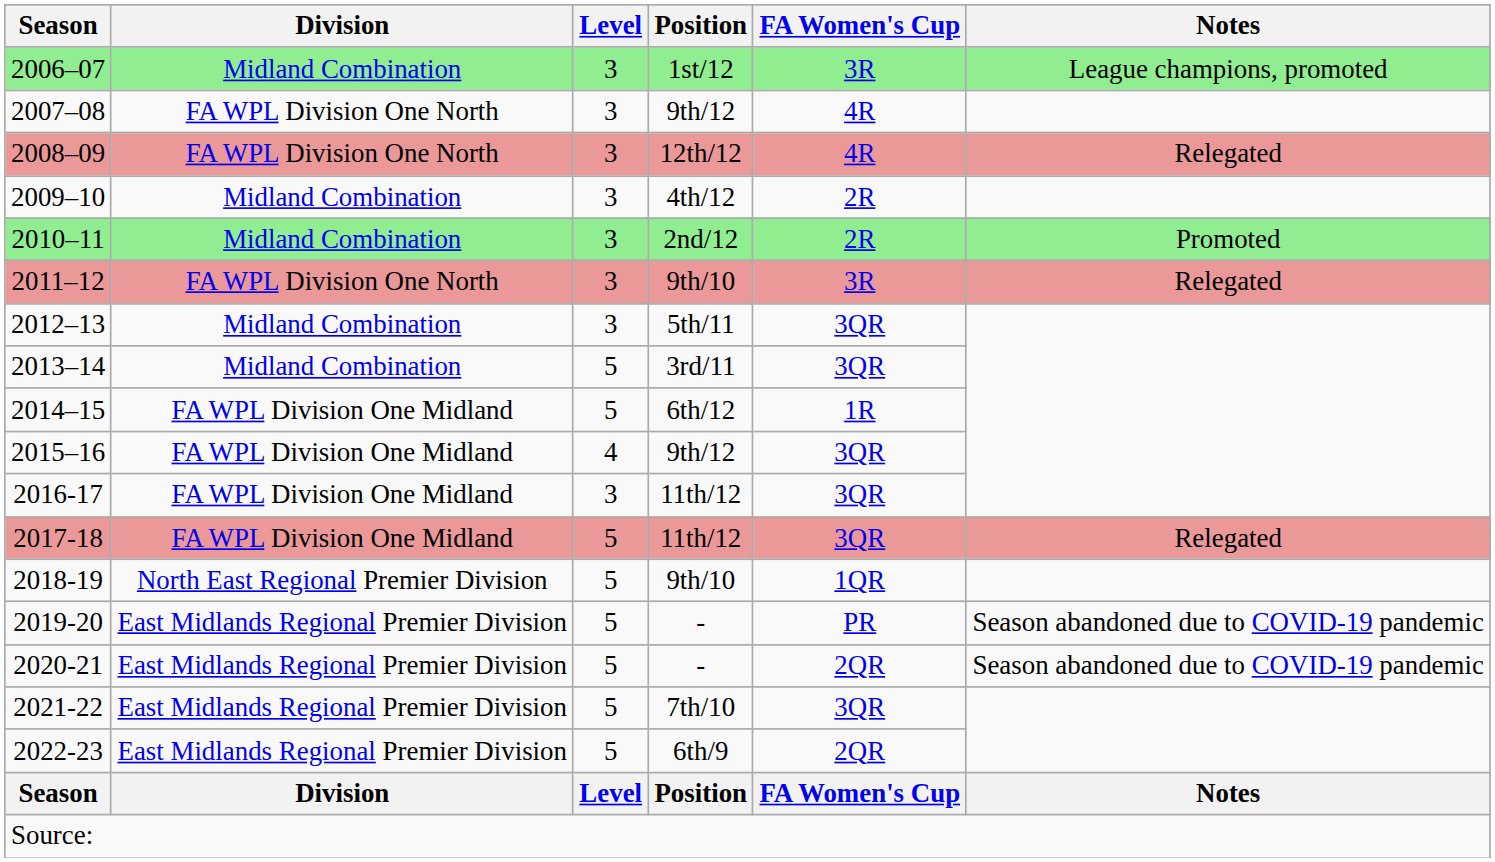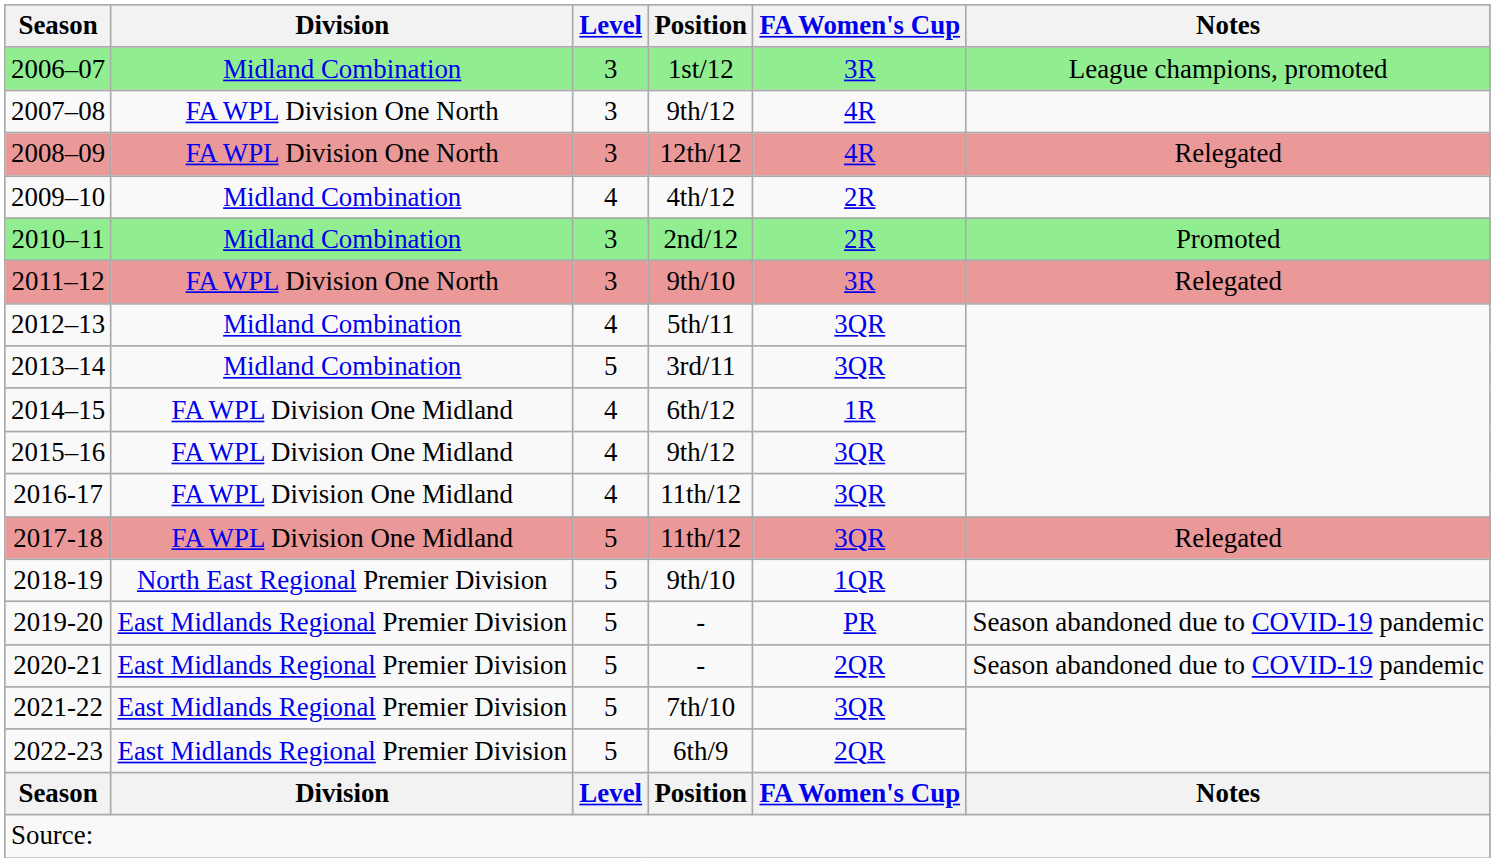 <table class="wikitable collapsible collapsed" style=text-align:center>
 <tr>
 <th>Season</th>
 <th>Division</th>
 <th><a href='#'>Level</a></th>
 <th>Position</th>
 <th><a href='#'>FA Women's Cup</a></th>
 <th>Notes</th>
 </tr>
 <tr bgcolor="#90EE90">
 <td>2006–07</td>
 <td><a href='#'>Midland Combination</a></td>
 <td>3</td>
 <td>1st/12</td>
 <td><a href='#'>3R</a></td>
 <td>League champions, promoted</td>
 </tr>
 <tr>
 <td>2007–08</td>
 <td><a href='#'>FA WPL</a> Division One North</td>
 <td>3</td>
 <td>9th/12</td>
 <td><a href='#'>4R</a></td>
 </tr>
 <tr bgcolor="#EB9898">
 <td>2008–09</td>
 <td><a href='#'>FA WPL</a> Division One North</td>
 <td>3</td>
 <td>12th/12</td>
 <td><a href='#'>4R</a></td>
 <td>Relegated</td>
 </tr>
 <tr>
 <td>2009–10</td>
 <td><a href='#'>Midland Combination</a></td>
-<td>3</td>
+<td>4</td>
 <td>4th/12</td>
 <td><a href='#'>2R</a></td>
 </tr>
 <tr bgcolor="#90EE90">
 <td>2010–11</td>
 <td><a href='#'>Midland Combination</a></td>
 <td>3</td>
 <td>2nd/12</td>
 <td><a href='#'>2R</a></td>
 <td>Promoted</td>
 </tr>
 <tr bgcolor="#EB9898">
 <td>2011–12</td>
 <td><a href='#'>FA WPL</a> Division One North</td>
 <td>3</td>
 <td>9th/10</td>
 <td><a href='#'>3R</a></td>
 <td>Relegated</td>
 </tr>
 <tr>
 <td>2012–13</td>
 <td><a href='#'>Midland Combination</a></td>
-<td>3</td>
+<td>4</td>
 <td>5th/11</td>
 <td><a href='#'>3QR</a></td>
 </tr>
 <tr>
 <td>2013–14</td>
 <td><a href='#'>Midland Combination</a></td>
 <td>5</td>
 <td>3rd/11</td>
 <td><a href='#'>3QR</a></td>
 </tr>
 <tr>
 <td>2014–15</td>
 <td><a href='#'>FA WPL</a> Division One Midland</td>
-<td>5</td>
+<td>4</td>
 <td>6th/12</td>
 <td><a href='#'>1R</a></td>
 </tr>
 <tr>
 <td>2015–16</td>
 <td><a href='#'>FA WPL</a> Division One Midland</td>
 <td>4</td>
 <td>9th/12</td>
 <td><a href='#'>3QR</a></td>
 </tr>
 <tr>
 <td>2016-17</td>
 <td><a href='#'>FA WPL</a> Division One Midland</td>
-<td>3</td>
+<td>4</td>
 <td>11th/12</td>
 <td><a href='#'>3QR</a></td>
 </tr>
 <tr bgcolor="#EB9898">
 <td>2017-18</td>
 <td><a href='#'>FA WPL</a> Division One Midland</td>
 <td>5</td>
 <td>11th/12</td>
 <td><a href='#'>3QR</a></td>
 <td>Relegated</td>
 </tr>
 <tr>
 <td>2018-19</td>
 <td><a href='#'>North East Regional</a> Premier Division</td>
 <td>5</td>
 <td>9th/10</td>
 <td><a href='#'>1QR</a></td>
 </tr>
 <tr>
 <td>2019-20</td>
 <td><a href='#'>East Midlands Regional</a> Premier Division</td>
 <td>5</td>
 <td>-</td>
 <td><a href='#'>PR</a></td>
 <td>Season abandoned due to <a href='#'>COVID-19</a> pandemic</td>
 </tr>
 <tr>
 <td>2020-21</td>
 <td><a href='#'>East Midlands Regional</a> Premier Division</td>
 <td>5</td>
 <td>-</td>
 <td><a href='#'>2QR</a></td>
 <td>Season abandoned due to <a href='#'>COVID-19</a> pandemic</td>
 </tr>
 <tr>
 <td>2021-22</td>
 <td><a href='#'>East Midlands Regional</a> Premier Division</td>
 <td>5</td>
 <td>7th/10</td>
 <td><a href='#'>3QR</a></td>
 </tr>
 <tr>
 <td>2022-23</td>
 <td><a href='#'>East Midlands Regional</a> Premier Division</td>
 <td>5</td>
 <td>6th/9</td>
 <td><a href='#'>2QR</a></td>
 </tr>
 <tr>
 <th>Season</th>
 <th>Division</th>
 <th><a href='#'>Level</a></th>
 <th>Position</th>
 <th><a href='#'>FA Women's Cup</a></th>
 <th>Notes</th>
 </tr>
 <tr>
 <td align=left colspan=8>Source: </td>
 </tr>
 </table>
